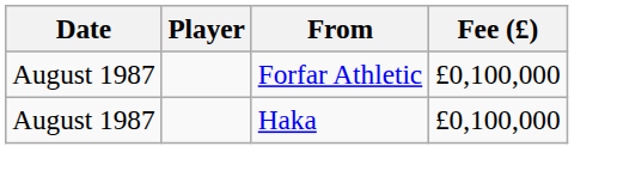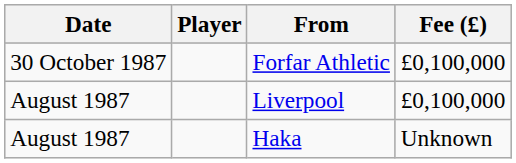 <table class="wikitable sortable" style="font-size:95%">
 <tr>
 <th>Date</th>
 <th>Player</th>
 <th>From</th>
 <th>Fee (£)</th>
 </tr>
 <tr>
-<td> August 1987</td>
+<td>30 October 1987</td>
 <td> </td>
 <td><a href='#'>Forfar Athletic</a></td>
 <td>£0,100,000</td>
 </tr>
 <tr>
 <td> August 1987</td>
 <td> </td>
-<td><a href='#'>Haka</a></td>
+<td><a href='#'>Liverpool</a></td>
 <td>£0,100,000</td>
 </tr>
+<tr>
+<td> August 1987</td>
+<td> </td>
+<td><a href='#'>Haka</a></td>
+<td>Unknown</td>
+</tr>
 </table>
